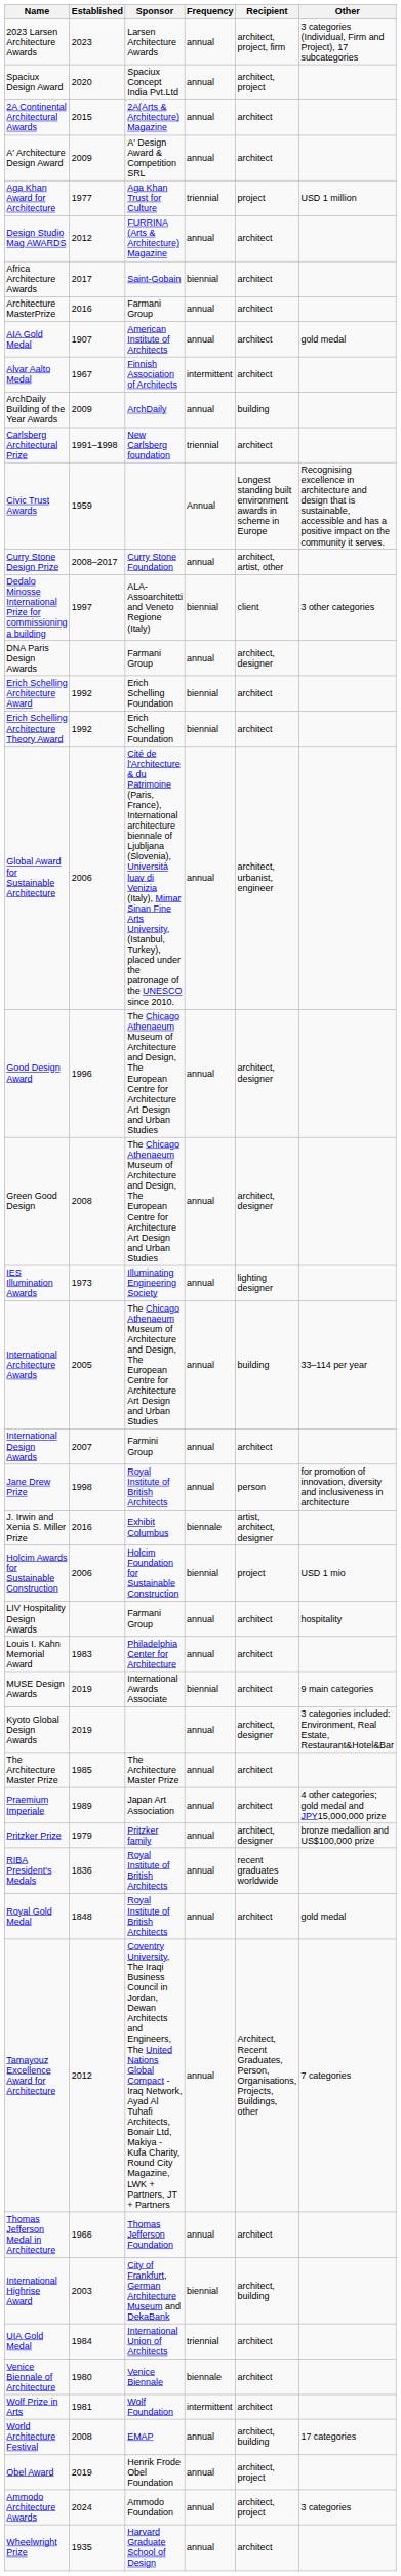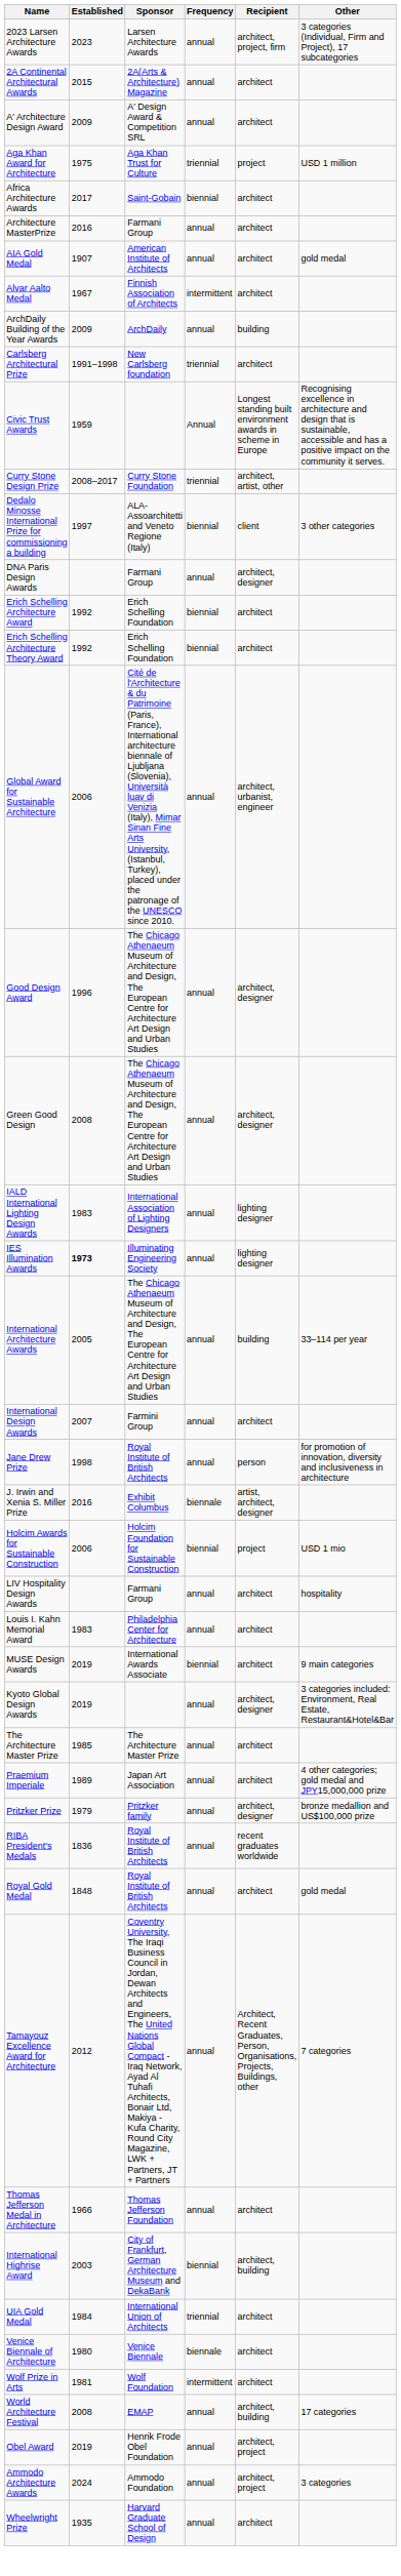 <table class="wikitable sortable">
 <tr>
 <th>Name</th>
 <th>Established</th>
 <th>Sponsor</th>
 <th>Frequency</th>
 <th>Recipient</th>
 <th>Other</th>
 </tr>
 <tr>
 <td>2023 Larsen Architecture Awards</td>
 <td>2023</td>
 <td>Larsen Architecture Awards</td>
 <td>annual</td>
 <td>architect, project, firm</td>
 <td>3 categories (Individual, Firm and Project), 17 subcategories</td>
-</tr>
-<tr>
-<td>Spaciux Design Award</td>
-<td>2020</td>
-<td>Spaciux Concept India Pvt.Ltd</td>
-<td>annual</td>
-<td>architect, project</td>
-<td></td>
 </tr>
 <tr>
 <td><a href='#'>2A Continental Architectural Awards</a></td>
 <td>2015</td>
 <td><a href='#'>2A(Arts & Architecture) Magazine</a></td>
 <td>annual</td>
 <td>architect</td>
 <td></td>
 </tr>
 <tr>
 <td>A' Architecture Design Award</td>
 <td>2009</td>
 <td>A' Design Award & Competition SRL</td>
 <td>annual</td>
 <td>architect</td>
 <td></td>
 </tr>
 <tr>
 <td><a href='#'>Aga Khan Award for Architecture</a></td>
-<td>1977</td>
+<td>1975</td>
 <td><a href='#'>Aga Khan Trust for Culture</a></td>
 <td>triennial</td>
 <td>project</td>
 <td>USD 1 million</td>
-</tr>
-<tr>
-<td><a href='#'>Design Studio Mag AWARDS</a></td>
-<td>2012</td>
-<td><a href='#'>FURRINA (Arts & Architecture) Magazine</a></td>
-<td>annual</td>
-<td>architect</td>
-<td></td>
 </tr>
 <tr>
 <td>Africa Architecture Awards</td>
 <td>2017</td>
 <td><a href='#'>Saint-Gobain</a></td>
 <td>biennial</td>
 <td>architect</td>
 <td></td>
 </tr>
 <tr>
 <td>Architecture MasterPrize</td>
 <td>2016</td>
 <td>Farmani Group</td>
 <td>annual</td>
 <td>architect</td>
 <td></td>
 </tr>
 <tr>
 <td><a href='#'>AIA Gold Medal</a></td>
 <td>1907</td>
 <td><a href='#'>American Institute of Architects</a></td>
 <td>annual</td>
 <td>architect</td>
 <td>gold medal</td>
 </tr>
 <tr>
 <td><a href='#'>Alvar Aalto Medal</a></td>
 <td>1967</td>
 <td><a href='#'>Finnish Association of Architects</a></td>
 <td>intermittent</td>
 <td>architect</td>
 <td></td>
 </tr>
 <tr>
 <td>ArchDaily Building of the Year Awards</td>
 <td>2009</td>
 <td><a href='#'>ArchDaily</a></td>
 <td>annual</td>
 <td>building</td>
 <td></td>
 </tr>
 <tr>
 <td><a href='#'>Carlsberg Architectural Prize</a></td>
 <td>1991–1998</td>
 <td><a href='#'>New Carlsberg foundation</a></td>
 <td>triennial</td>
 <td>architect</td>
 <td></td>
 </tr>
 <tr>
 <td><a href='#'>Civic Trust Awards</a></td>
 <td>1959</td>
 <td></td>
 <td>Annual</td>
 <td>Longest standing built environment awards in scheme in Europe</td>
 <td>Recognising excellence in architecture and design that is sustainable, accessible and has a positive impact on the community it serves.</td>
 </tr>
 <tr>
 <td><a href='#'>Curry Stone Design Prize</a></td>
 <td>2008–2017</td>
 <td><a href='#'>Curry Stone Foundation</a></td>
-<td>annual</td>
+<td>triennial</td>
 <td>architect, artist, other</td>
 <td></td>
 </tr>
 <tr>
 <td><a href='#'>Dedalo Minosse International Prize for commissioning a building</a></td>
 <td>1997</td>
 <td>ALA-Assoarchitetti and Veneto Regione (Italy)</td>
 <td>biennial</td>
 <td>client</td>
 <td>3 other categories</td>
 </tr>
 <tr>
 <td>DNA Paris Design Awards</td>
 <td></td>
 <td>Farmani Group</td>
 <td>annual</td>
 <td>architect, designer</td>
 <td></td>
 </tr>
 <tr>
 <td><a href='#'>Erich Schelling Architecture Award</a></td>
 <td>1992</td>
 <td>Erich Schelling Foundation</td>
 <td>biennial</td>
 <td>architect</td>
 <td></td>
 </tr>
 <tr>
 <td><a href='#'>Erich Schelling Architecture Theory Award</a></td>
 <td>1992</td>
 <td>Erich Schelling Foundation</td>
 <td>biennial</td>
 <td>architect</td>
 <td></td>
 </tr>
 <tr>
 <td><a href='#'>Global Award for Sustainable Architecture</a></td>
 <td>2006</td>
 <td><a href='#'>Cité de l'Architecture & du Patrimoine</a> (Paris, France), International architecture biennale of Ljubljana (Slovenia), <a href='#'>Università luav di Venizia</a> (Italy), <a href='#'>Mimar Sinan Fine Arts University</a>, (Istanbul, Turkey), placed under the patronage of the <a href='#'>UNESCO</a> since 2010.</td>
 <td>annual</td>
 <td>architect, urbanist, engineer</td>
 <td></td>
 </tr>
 <tr>
 <td><a href='#'>Good Design Award</a></td>
 <td>1996</td>
 <td>The <a href='#'>Chicago Athenaeum</a> Museum of Architecture and Design, The European Centre for Architecture Art Design and Urban Studies</td>
 <td>annual</td>
 <td>architect, designer</td>
 <td></td>
 </tr>
 <tr>
 <td>Green Good Design</td>
 <td>2008</td>
 <td>The <a href='#'>Chicago Athenaeum</a> Museum of Architecture and Design, The European Centre for Architecture Art Design and Urban Studies</td>
 <td>annual</td>
 <td>architect, designer</td>
 <td></td>
 </tr>
 <tr>
+<td><a href='#'>IALD International Lighting Design Awards</a></td>
+<td>1983</td>
+<td><a href='#'>International Association of Lighting Designers</a></td>
+<td>annual</td>
+<td>lighting designer</td>
+<td></td>
+</tr>
+<tr>
 <td><a href='#'>IES Illumination Awards</a></td>
-<td>1973</td>
+<td><strong>1973</strong></td>
 <td><a href='#'>Illuminating Engineering Society</a></td>
 <td>annual</td>
 <td>lighting designer</td>
 <td></td>
 </tr>
 <tr>
 <td><a href='#'>International Architecture Awards</a></td>
 <td>2005</td>
 <td>The <a href='#'>Chicago Athenaeum</a> Museum of Architecture and Design, The European Centre for Architecture Art Design and Urban Studies</td>
 <td>annual</td>
 <td>building</td>
 <td>33–114 per year</td>
 </tr>
 <tr>
 <td><a href='#'>International Design Awards</a></td>
 <td>2007</td>
 <td>Farmini Group</td>
 <td>annual</td>
 <td>architect</td>
 <td></td>
 </tr>
 <tr>
 <td><a href='#'>Jane Drew Prize</a></td>
 <td>1998</td>
 <td><a href='#'>Royal Institute of British Architects</a></td>
 <td>annual</td>
 <td>person</td>
 <td>for promotion of innovation, diversity and inclusiveness in architecture</td>
 </tr>
 <tr>
 <td>J. Irwin and Xenia S. Miller Prize</td>
 <td>2016</td>
 <td><a href='#'>Exhibit Columbus</a></td>
 <td>biennale</td>
 <td>artist, architect, designer</td>
 <td></td>
 </tr>
 <tr>
 <td><a href='#'>Holcim Awards for Sustainable Construction</a></td>
 <td>2006</td>
 <td><a href='#'>Holcim Foundation for Sustainable Construction</a></td>
 <td>biennial</td>
 <td>project</td>
 <td>USD 1 mio</td>
 </tr>
 <tr>
 <td>LIV Hospitality Design Awards</td>
 <td></td>
 <td>Farmani Group</td>
 <td>annual</td>
 <td>architect</td>
 <td>hospitality</td>
 </tr>
 <tr>
 <td>Louis I. Kahn Memorial Award</td>
 <td>1983</td>
 <td><a href='#'>Philadelphia Center for Architecture</a></td>
 <td>annual</td>
 <td>architect</td>
 <td></td>
 </tr>
 <tr>
 <td>MUSE Design Awards</td>
 <td>2019</td>
 <td>International Awards Associate</td>
 <td>biennial</td>
 <td>architect</td>
 <td>9 main categories</td>
 </tr>
 <tr>
 <td>Kyoto Global Design Awards</td>
 <td>2019</td>
 <td></td>
 <td>annual</td>
 <td>architect, designer</td>
 <td>3 categories included: Environment, Real Estate, Restaurant&Hotel&Bar</td>
 </tr>
 <tr>
 <td>The Architecture Master Prize</td>
 <td>1985</td>
 <td>The Architecture Master Prize</td>
 <td>annual</td>
 <td>architect</td>
 <td></td>
 </tr>
 <tr>
 <td><a href='#'>Praemium Imperiale</a></td>
 <td>1989</td>
 <td>Japan Art Association</td>
 <td>annual</td>
 <td>architect</td>
 <td>4 other categories; gold medal and <a href='#'>JPY</a>15,000,000 prize</td>
 </tr>
 <tr>
 <td><a href='#'>Pritzker Prize</a></td>
 <td>1979</td>
 <td><a href='#'>Pritzker family</a></td>
 <td>annual</td>
 <td>architect, designer</td>
 <td>bronze medallion and US$100,000 prize</td>
 </tr>
 <tr>
 <td><a href='#'>RIBA President's Medals</a></td>
 <td>1836</td>
 <td><a href='#'>Royal Institute of British Architects</a></td>
 <td>annual</td>
 <td>recent graduates worldwide</td>
 <td></td>
 </tr>
 <tr>
 <td><a href='#'>Royal Gold Medal</a></td>
 <td>1848</td>
 <td><a href='#'>Royal Institute of British Architects</a></td>
 <td>annual</td>
 <td>architect</td>
 <td>gold medal</td>
 </tr>
 <tr>
 <td><a href='#'>Tamayouz Excellence Award for Architecture</a></td>
 <td>2012</td>
 <td><a href='#'>Coventry University</a>, The Iraqi Business Council in Jordan, Dewan Architects and Engineers, The <a href='#'>United Nations Global Compact</a> - Iraq Network, Ayad Al Tuhafi Architects, Bonair Ltd, Makiya - Kufa Charity, Round City Magazine, LWK + Partners, JT + Partners</td>
 <td>annual</td>
 <td>Architect, Recent Graduates, Person, Organisations, Projects, Buildings, other</td>
 <td>7 categories</td>
 </tr>
 <tr>
 <td><a href='#'>Thomas Jefferson Medal in Architecture</a></td>
 <td>1966</td>
 <td><a href='#'>Thomas Jefferson Foundation</a></td>
 <td>annual</td>
 <td>architect</td>
 <td></td>
 </tr>
 <tr>
 <td><a href='#'>International Highrise Award</a></td>
 <td>2003</td>
 <td><a href='#'>City of Frankfurt</a>, <a href='#'>German Architecture Museum</a> and <a href='#'>DekaBank</a></td>
 <td>biennial</td>
 <td>architect, building</td>
 <td></td>
 </tr>
 <tr>
 <td><a href='#'>UIA Gold Medal</a></td>
 <td>1984</td>
 <td><a href='#'>International Union of Architects</a></td>
 <td>triennial</td>
 <td>architect</td>
 <td></td>
 </tr>
 <tr>
 <td><a href='#'>Venice Biennale of Architecture</a></td>
 <td>1980</td>
 <td><a href='#'>Venice Biennale</a></td>
 <td>biennale</td>
 <td>architect</td>
 <td></td>
 </tr>
 <tr>
 <td><a href='#'>Wolf Prize in Arts</a></td>
 <td>1981</td>
 <td><a href='#'>Wolf Foundation</a></td>
 <td>intermittent</td>
 <td>architect</td>
 <td></td>
 </tr>
 <tr>
 <td><a href='#'>World Architecture Festival</a></td>
 <td>2008</td>
 <td><a href='#'>EMAP</a></td>
 <td>annual</td>
 <td>architect, building</td>
 <td>17 categories</td>
 </tr>
 <tr>
 <td><a href='#'>Obel Award</a></td>
 <td>2019</td>
 <td>Henrik Frode Obel Foundation</td>
 <td>annual</td>
 <td>architect, project</td>
 <td></td>
 </tr>
 <tr>
 <td><a href='#'>Ammodo Architecture Awards</a></td>
 <td>2024</td>
 <td>Ammodo Foundation</td>
 <td>annual</td>
 <td>architect, project</td>
 <td>3 categories</td>
 </tr>
 <tr>
 <td><a href='#'>Wheelwright Prize</a></td>
 <td>1935</td>
 <td><a href='#'>Harvard Graduate School of Design</a></td>
 <td>annual</td>
 <td>architect</td>
 <td></td>
 </tr>
 </table>
